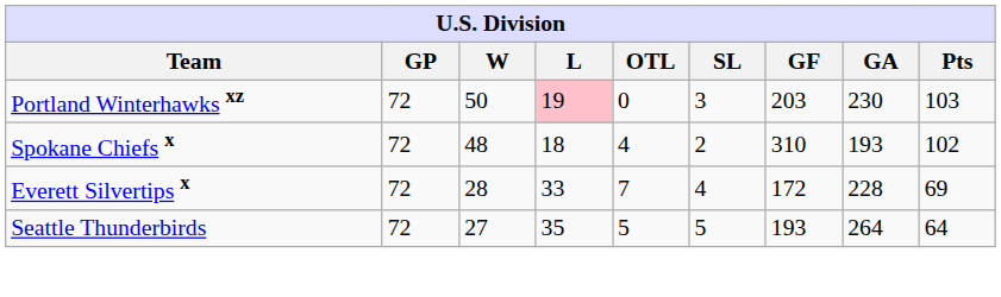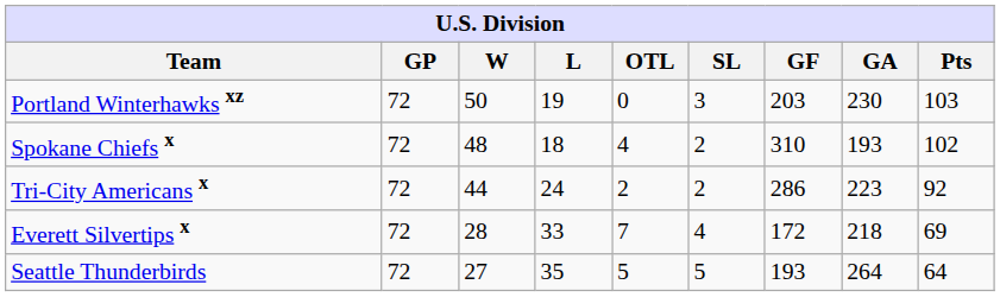 <table class="wikitable">
 <tr>
 <th colspan="9" style="background-color: #DDDDFF;"><strong>U.S. Division</strong></th>
 </tr>
 <tr>
 <th width=250>Team</th>
 <th width=45>GP</th>
 <th width=45>W</th>
 <th width=45>L</th>
 <th width=45>OTL</th>
 <th width=45>SL</th>
 <th width=45>GF</th>
 <th width=45>GA</th>
 <th width=45>Pts</th>
 </tr>
 <tr>
 <td><a href='#'>Portland Winterhawks</a> <sup><strong>xz</strong></sup></td>
 <td>72</td>
 <td>50</td>
-<td style="background: pink;">19</td>
+<td>19</td>
 <td>0</td>
 <td>3</td>
 <td>203</td>
 <td>230</td>
 <td>103</td>
 </tr>
 <tr>
 <td><a href='#'>Spokane Chiefs</a> <sup><strong>x</strong></sup></td>
 <td>72</td>
 <td>48</td>
 <td>18</td>
 <td>4</td>
 <td>2</td>
 <td>310</td>
 <td>193</td>
 <td>102</td>
 </tr>
 <tr>
+<td><a href='#'>Tri-City Americans</a> <sup><strong>x</strong></sup></td>
+<td>72</td>
+<td>44</td>
+<td>24</td>
+<td>2</td>
+<td>2</td>
+<td>286</td>
+<td>223</td>
+<td>92</td>
+</tr>
+<tr>
 <td><a href='#'>Everett Silvertips</a> <sup><strong>x</strong></sup></td>
 <td>72</td>
 <td>28</td>
 <td>33</td>
 <td>7</td>
 <td>4</td>
 <td>172</td>
-<td>228</td>
+<td>218</td>
 <td>69</td>
 </tr>
 <tr>
 <td><a href='#'>Seattle Thunderbirds</a></td>
 <td>72</td>
 <td>27</td>
 <td>35</td>
 <td>5</td>
 <td>5</td>
 <td>193</td>
 <td>264</td>
 <td>64</td>
 </tr>
 </table>
